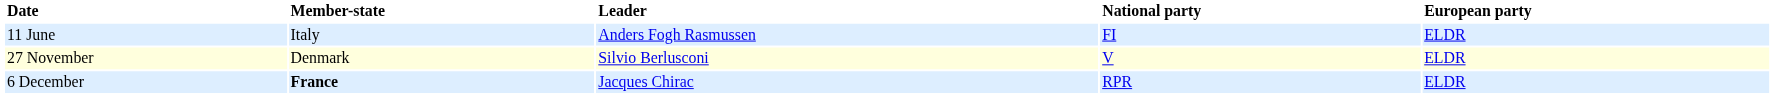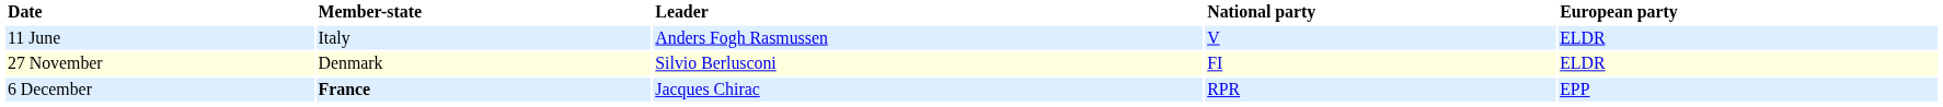 <table border=0 cellpadding=2 cellspacing=2 width=90%>
 <tr ----bgcolor=lightgrey>
 <td><strong>Date</strong></td>
 <td><strong>Member-state</strong></td>
 <td><strong>Leader</strong></td>
 <td><strong>National party</strong></td>
 <td><strong>European party</strong></td>
 </tr>
 <tr ---- bgcolor=#DDEEFF>
 <td>11 June</td>
 <td>Italy</td>
 <td><a href='#'>Anders Fogh Rasmussen</a></td>
-<td><a href='#'>FI</a></td>
+<td><a href='#'>V</a></td>
 <td><a href='#'>ELDR</a></td>
 </tr>
 <tr ---- bgcolor=#FFFFDD>
 <td>27 November</td>
 <td>Denmark</td>
 <td><a href='#'>Silvio Berlusconi</a></td>
-<td><a href='#'>V</a></td>
+<td><a href='#'>FI</a></td>
 <td><a href='#'>ELDR</a></td>
 </tr>
 <tr ---- bgcolor=#DDEEFF>
 <td>6 December</td>
 <td><strong>France </strong></td>
 <td><a href='#'>Jacques Chirac</a></td>
 <td><a href='#'>RPR</a></td>
-<td><a href='#'>ELDR</a></td>
+<td><a href='#'>EPP</a></td>
 </tr>
 </table>
